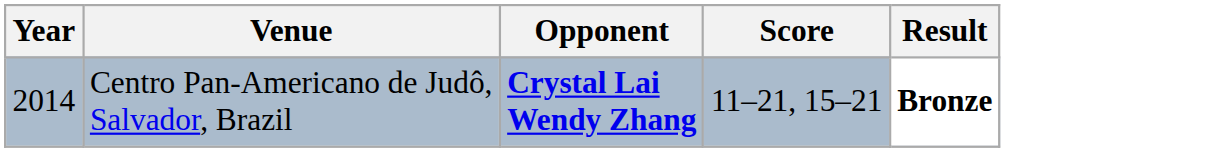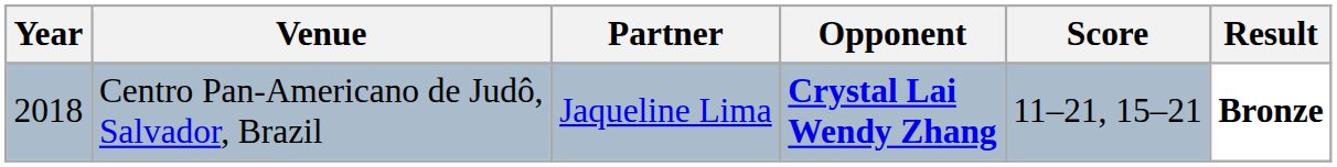 <table class="sortable wikitable" style="font-size: 90%;">
 <tr>
 <th>Year</th>
 <th>Venue</th>
+<th>Partner</th>
 <th>Opponent</th>
 <th>Score</th>
 <th>Result</th>
 </tr>
 <tr style="background:#AABBCC">
-<td align="center">2014</td>
+<td align="center">2018</td>
 <td align="left">Centro Pan-Americano de Judô,<br><a href='#'>Salvador</a>, Brazil</td>
+<td align="left"> <a href='#'>Jaqueline Lima</a></td>
 <td align="left"><strong> <a href='#'>Crystal Lai</a><br> <a href='#'>Wendy Zhang</a></strong></td>
 <td align="left">11–21, 15–21</td>
 <td style="text-align:left; background:white"> <strong>Bronze</strong></td>
 </tr>
 </table>
